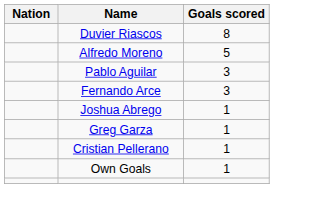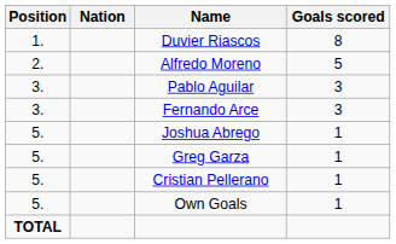 <table class="wikitable" style="font-size: 95%; text-align: center;">
 <tr>
+<th width=60>Position</th>
 <th width=60>Nation</th>
 <th width=150>Name</th>
 <th width=100>Goals scored</th>
 </tr>
 <tr>
+<td>1.</td>
 <td></td>
 <td><a href='#'>Duvier Riascos</a></td>
 <td>8</td>
 </tr>
 <tr>
+<td>2.</td>
 <td></td>
 <td><a href='#'>Alfredo Moreno</a></td>
 <td>5</td>
 </tr>
 <tr>
+<td>3.</td>
 <td></td>
 <td><a href='#'>Pablo Aguilar</a></td>
 <td>3</td>
 </tr>
 <tr>
+<td>3.</td>
 <td></td>
 <td><a href='#'>Fernando Arce</a></td>
 <td>3</td>
 </tr>
 <tr>
+<td>5.</td>
 <td></td>
 <td><a href='#'>Joshua Abrego</a></td>
 <td>1</td>
 </tr>
 <tr>
+<td>5.</td>
 <td></td>
 <td><a href='#'>Greg Garza</a></td>
 <td>1</td>
 </tr>
 <tr>
+<td>5.</td>
 <td></td>
 <td><a href='#'>Cristian Pellerano</a></td>
 <td>1</td>
 </tr>
 <tr>
+<td>5.</td>
 <td></td>
 <td>Own Goals</td>
 <td>1</td>
 </tr>
 <tr>
+<td><strong>TOTAL</strong></td>
 <td></td>
 <td></td>
 <td></td>
 </tr>
 </table>
